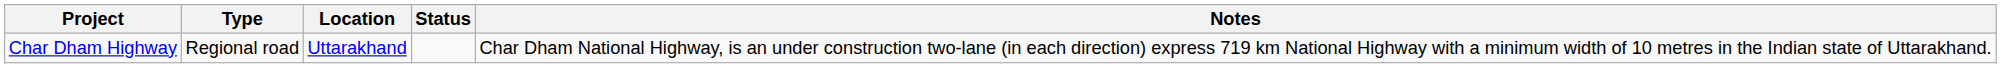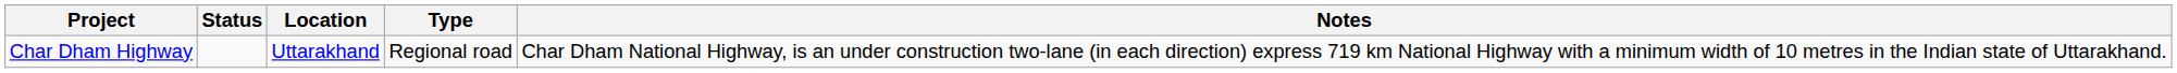 <table class="wikitable sortable">
 <tr>
 <th>Project</th>
+<th>Status</th>
+<th>Location</th>
 <th>Type</th>
-<th>Location</th>
-<th>Status</th>
 <th>Notes</th>
 </tr>
 <tr>
 <td><a href='#'>Char Dham Highway</a></td>
+<td></td>
+<td><a href='#'>Uttarakhand</a></td>
 <td>Regional road</td>
-<td><a href='#'>Uttarakhand</a></td>
-<td></td>
 <td>Char Dham National Highway, is an under construction two-lane (in each direction) express 719 km National Highway with a minimum width of 10 metres in the Indian state of Uttarakhand.</td>
 </tr>
 </table>
